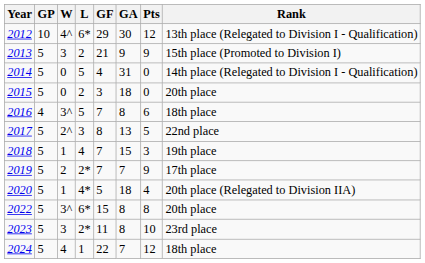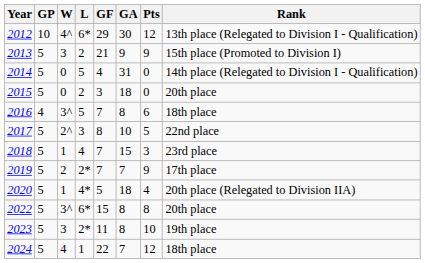 <table class="wikitable">
 <tr>
 <th>Year</th>
 <th>GP</th>
 <th>W</th>
 <th>L</th>
 <th>GF</th>
 <th>GA</th>
 <th>Pts</th>
 <th>Rank</th>
 </tr>
 <tr>
 <td><em><a href='#'>2012</a></em></td>
 <td>10</td>
 <td>4^</td>
 <td>6*</td>
 <td>29</td>
 <td>30</td>
 <td>12</td>
 <td>13th place (Relegated to Division I - Qualification)</td>
 </tr>
 <tr>
 <td><em><a href='#'>2013</a></em></td>
 <td>5</td>
 <td>3</td>
 <td>2</td>
 <td>21</td>
 <td>9</td>
 <td>9</td>
 <td>15th place (Promoted to Division I)</td>
 </tr>
 <tr>
 <td><em><a href='#'>2014</a></em></td>
 <td>5</td>
 <td>0</td>
 <td>5</td>
 <td>4</td>
 <td>31</td>
 <td>0</td>
 <td>14th place (Relegated to Division I - Qualification)</td>
 </tr>
 <tr>
 <td><em><a href='#'>2015</a></em></td>
 <td>5</td>
 <td>0</td>
 <td>2</td>
 <td>3</td>
 <td>18</td>
 <td>0</td>
 <td>20th place</td>
 </tr>
 <tr>
 <td><em><a href='#'>2016</a></em></td>
 <td>4</td>
 <td>3^</td>
 <td>5</td>
 <td>7</td>
 <td>8</td>
 <td>6</td>
 <td>18th place</td>
 </tr>
 <tr>
 <td><em><a href='#'>2017</a></em></td>
 <td>5</td>
 <td>2^</td>
 <td>3</td>
 <td>8</td>
-<td>13</td>
+<td>10</td>
 <td>5</td>
 <td>22nd place</td>
 </tr>
 <tr>
 <td><em><a href='#'>2018</a></em></td>
 <td>5</td>
 <td>1</td>
 <td>4</td>
 <td>7</td>
 <td>15</td>
 <td>3</td>
-<td>19th place</td>
+<td>23rd place</td>
 </tr>
 <tr>
 <td><em><a href='#'>2019</a></em></td>
 <td>5</td>
 <td>2</td>
 <td>2*</td>
 <td>7</td>
 <td>7</td>
 <td>9</td>
 <td>17th place</td>
 </tr>
 <tr>
 <td><em><a href='#'>2020</a></em></td>
 <td>5</td>
 <td>1</td>
 <td>4*</td>
 <td>5</td>
 <td>18</td>
 <td>4</td>
 <td>20th place (Relegated to Division IIA)</td>
 </tr>
 <tr>
 <td><em><a href='#'>2022</a></em></td>
 <td>5</td>
 <td>3^</td>
 <td>6*</td>
 <td>15</td>
 <td>8</td>
 <td>8</td>
 <td>20th place</td>
 </tr>
 <tr>
 <td><em><a href='#'>2023</a></em></td>
 <td>5</td>
 <td>3</td>
 <td>2*</td>
 <td>11</td>
 <td>8</td>
 <td>10</td>
-<td>23rd place</td>
+<td>19th place</td>
 </tr>
 <tr>
 <td><em><a href='#'>2024</a></em></td>
 <td>5</td>
 <td>4</td>
 <td>1</td>
 <td>22</td>
 <td>7</td>
 <td>12</td>
 <td>18th place</td>
 </tr>
 </table>
